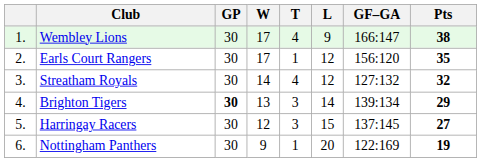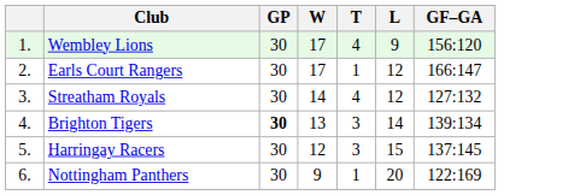 <table class="wikitable">
 <tr>
 <th width="30"></th>
 <th width="200">Club</th>
 <th width="30">GP</th>
 <th width="30">W</th>
 <th width="30">T</th>
 <th width="30">L</th>
 <th width="70">GF–GA</th>
-<th width="70">Pts</th>
 </tr>
 <tr bgcolor="#e6fae6" align="center">
 <td>1.</td>
 <td align="left"><a href='#'>Wembley Lions</a></td>
 <td>30</td>
 <td>17</td>
 <td>4</td>
 <td>9</td>
-<td>166:147</td>
-<td><strong>38</strong></td>
+<td>156:120</td>
 </tr>
 <tr bgcolor="#FFFFFF" align="center">
 <td>2.</td>
 <td align="left"><a href='#'>Earls Court Rangers</a></td>
 <td>30</td>
 <td>17</td>
 <td>1</td>
 <td>12</td>
-<td>156:120</td>
-<td><strong>35</strong></td>
+<td>166:147</td>
 </tr>
 <tr bgcolor="#FFFFFF" align="center">
 <td>3.</td>
 <td align="left"><a href='#'>Streatham Royals</a></td>
 <td>30</td>
 <td>14</td>
 <td>4</td>
 <td>12</td>
 <td>127:132</td>
-<td><strong>32</strong></td>
 </tr>
 <tr bgcolor="#FFFFFF" align="center">
 <td>4.</td>
 <td align="left"><a href='#'>Brighton Tigers</a></td>
 <td><strong>30</strong></td>
 <td>13</td>
 <td>3</td>
 <td>14</td>
 <td>139:134</td>
-<td><strong>29</strong></td>
 </tr>
 <tr bgcolor="#FFFFFF" align="center">
 <td>5.</td>
 <td align="left"><a href='#'>Harringay Racers</a></td>
 <td>30</td>
 <td>12</td>
 <td>3</td>
 <td>15</td>
 <td>137:145</td>
-<td><strong>27</strong></td>
 </tr>
 <tr bgcolor="#FFFFFF" align="center">
 <td>6.</td>
 <td align="left"><a href='#'>Nottingham Panthers</a></td>
 <td>30</td>
 <td>9</td>
 <td>1</td>
 <td>20</td>
 <td>122:169</td>
-<td><strong>19</strong></td>
 </tr>
 </table>
